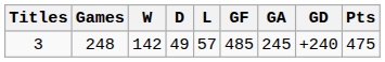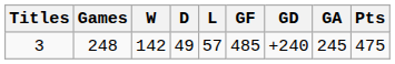 <table class="wikitable" style="text-align: center">
 <tr>
 <th scope="col">Titles</th>
 <th scope="col">Games</th>
 <th scope="col">W</th>
 <th scope="col">D</th>
 <th scope="col">L</th>
 <th scope="col">GF</th>
+<th scope="col">GD</th>
 <th scope="col">GA</th>
-<th scope="col">GD</th>
 <th scope="col">Pts</th>
 </tr>
 <tr>
 <td>3</td>
 <td>248</td>
 <td>142</td>
 <td>49</td>
 <td>57</td>
 <td>485</td>
+<td>+240</td>
 <td>245</td>
-<td>+240</td>
 <td>475</td>
 </tr>
 </table>
